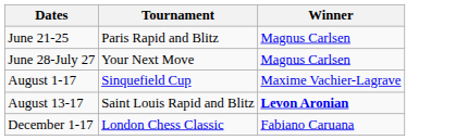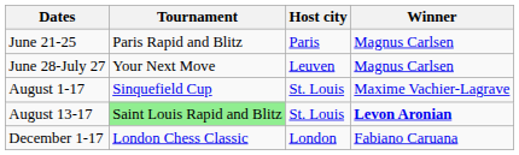 <table class=wikitable>
 <tr>
 <th>Dates</th>
 <th>Tournament</th>
+<th>Host city</th>
 <th>Winner</th>
 </tr>
 <tr>
 <td>June 21-25</td>
 <td>Paris Rapid and Blitz</td>
+<td> <a href='#'>Paris</a></td>
 <td> <a href='#'>Magnus Carlsen</a></td>
 </tr>
 <tr>
 <td>June 28-July 27</td>
 <td>Your Next Move</td>
+<td> <a href='#'>Leuven</a></td>
 <td> <a href='#'>Magnus Carlsen</a></td>
 </tr>
 <tr>
 <td>August 1-17</td>
 <td><a href='#'>Sinquefield Cup</a></td>
+<td> <a href='#'>St. Louis</a></td>
 <td> <a href='#'>Maxime Vachier-Lagrave</a></td>
 </tr>
 <tr>
 <td>August 13-17</td>
-<td>Saint Louis Rapid and Blitz</td>
+<td style="background: lightgreen;">Saint Louis Rapid and Blitz</td>
+<td> <a href='#'>St. Louis</a></td>
 <td><strong> <a href='#'>Levon Aronian</a></strong></td>
 </tr>
 <tr>
 <td>December 1-17</td>
 <td><a href='#'>London Chess Classic</a></td>
+<td> <a href='#'>London</a></td>
 <td> <a href='#'>Fabiano Caruana</a></td>
 </tr>
 </table>
